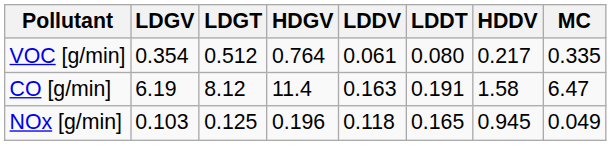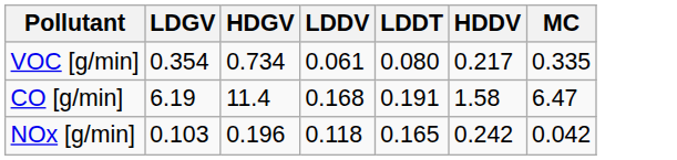 <table class="wikitable">
 <tr>
 <th>Pollutant</th>
 <th>LDGV</th>
-<th>LDGT</th>
 <th>HDGV</th>
 <th>LDDV</th>
 <th>LDDT</th>
 <th>HDDV</th>
 <th>MC</th>
 </tr>
 <tr>
 <td><a href='#'>VOC</a> [g/min]</td>
 <td>0.354</td>
-<td>0.512</td>
-<td>0.764</td>
+<td>0.734</td>
 <td>0.061</td>
 <td>0.080</td>
 <td>0.217</td>
 <td>0.335</td>
 </tr>
 <tr>
 <td><a href='#'>CO</a> [g/min]</td>
 <td>6.19</td>
-<td>8.12</td>
 <td>11.4</td>
-<td>0.163</td>
+<td>0.168</td>
 <td>0.191</td>
 <td>1.58</td>
 <td>6.47</td>
 </tr>
 <tr>
 <td><a href='#'>NOx</a> [g/min]</td>
 <td>0.103</td>
-<td>0.125</td>
 <td>0.196</td>
 <td>0.118</td>
 <td>0.165</td>
-<td>0.945</td>
-<td>0.049</td>
+<td>0.242</td>
+<td>0.042</td>
 </tr>
 </table>
